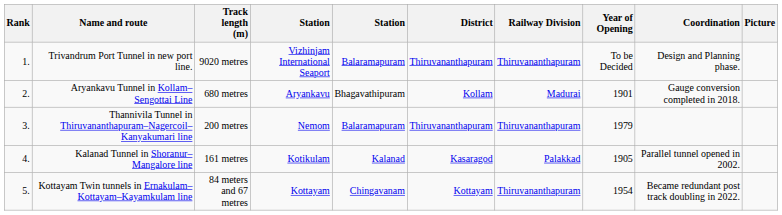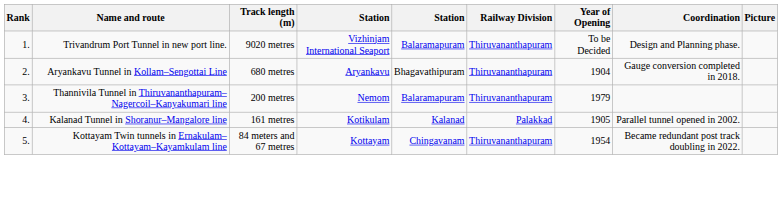 <table class="wikitable sortable" style="text-align: right">
 <tr>
 <th style="Text-align:centre">Rank</th>
 <th style="Text-align:centre">Name and route</th>
 <th data-sort-type="number" style="text-align:right">Track length<br>(m)</th>
 <th data-sort-type="number" style="text-align:right">Station</th>
 <th data-sort-type="number" style="text-align:right">Station</th>
-<th data-sort-type="name" style="text-align:right">District</th>
 <th data-sort-type="number" style="text-align:right">Railway Division</th>
 <th data-sort-type="number" style="text-align:right">Year of Opening</th>
 <th style="text-align:right">Coordination</th>
 <th style="text-align:right">Picture</th>
 </tr>
 <tr>
 <td>1.</td>
 <td>Trivandrum Port Tunnel in new port line.</td>
 <td>9020 metres</td>
 <td><a href='#'>Vizhinjam International Seaport</a></td>
 <td><a href='#'>Balaramapuram</a></td>
 <td><a href='#'>Thiruvananthapuram</a></td>
-<td><a href='#'>Thiruvananthapuram</a></td>
 <td>To be Decided</td>
 <td>Design and Planning phase.</td>
 <td></td>
 </tr>
 <tr>
 <td>2.</td>
 <td>Aryankavu  Tunnel in <a href='#'>Kollam–Sengottai Line</a></td>
 <td>680 metres</td>
 <td><a href='#'>Aryankavu</a></td>
 <td>Bhagavathipuram</td>
-<td><a href='#'>Kollam</a></td>
-<td><a href='#'>Madurai</a></td>
-<td>1901</td>
+<td><a href='#'>Thiruvananthapuram</a></td>
+<td>1904</td>
 <td>Gauge conversion completed in 2018.</td>
 <td></td>
 </tr>
 <tr>
 <td>3.</td>
 <td>Thannivila Tunnel in <a href='#'>Thiruvananthapuram–Nagercoil–Kanyakumari line</a></td>
 <td>200 metres</td>
 <td><a href='#'>Nemom</a></td>
 <td><a href='#'>Balaramapuram</a></td>
-<td><a href='#'>Thiruvananthapuram</a></td>
 <td><a href='#'>Thiruvananthapuram</a></td>
 <td>1979</td>
 <td></td>
 <td></td>
 </tr>
 <tr>
 <td>4.</td>
 <td>Kalanad Tunnel in <a href='#'>Shoranur–Mangalore line</a></td>
 <td>161 metres</td>
 <td><a href='#'>Kotikulam</a></td>
 <td><a href='#'>Kalanad</a></td>
-<td><a href='#'>Kasaragod</a></td>
 <td><a href='#'>Palakkad</a></td>
 <td>1905</td>
 <td>Parallel tunnel opened in 2002.</td>
 <td></td>
 </tr>
 <tr>
 <td>5.</td>
 <td>Kottayam Twin tunnels in <a href='#'>Ernakulam–Kottayam–Kayamkulam line</a></td>
 <td>84 meters and 67 metres</td>
 <td><a href='#'>Kottayam</a></td>
 <td><a href='#'>Chingavanam</a></td>
-<td><a href='#'>Kottayam</a></td>
 <td><a href='#'>Thiruvananthapuram</a></td>
 <td>1954</td>
 <td>Became redundant post track doubling in 2022.</td>
 <td></td>
 </tr>
 </table>
